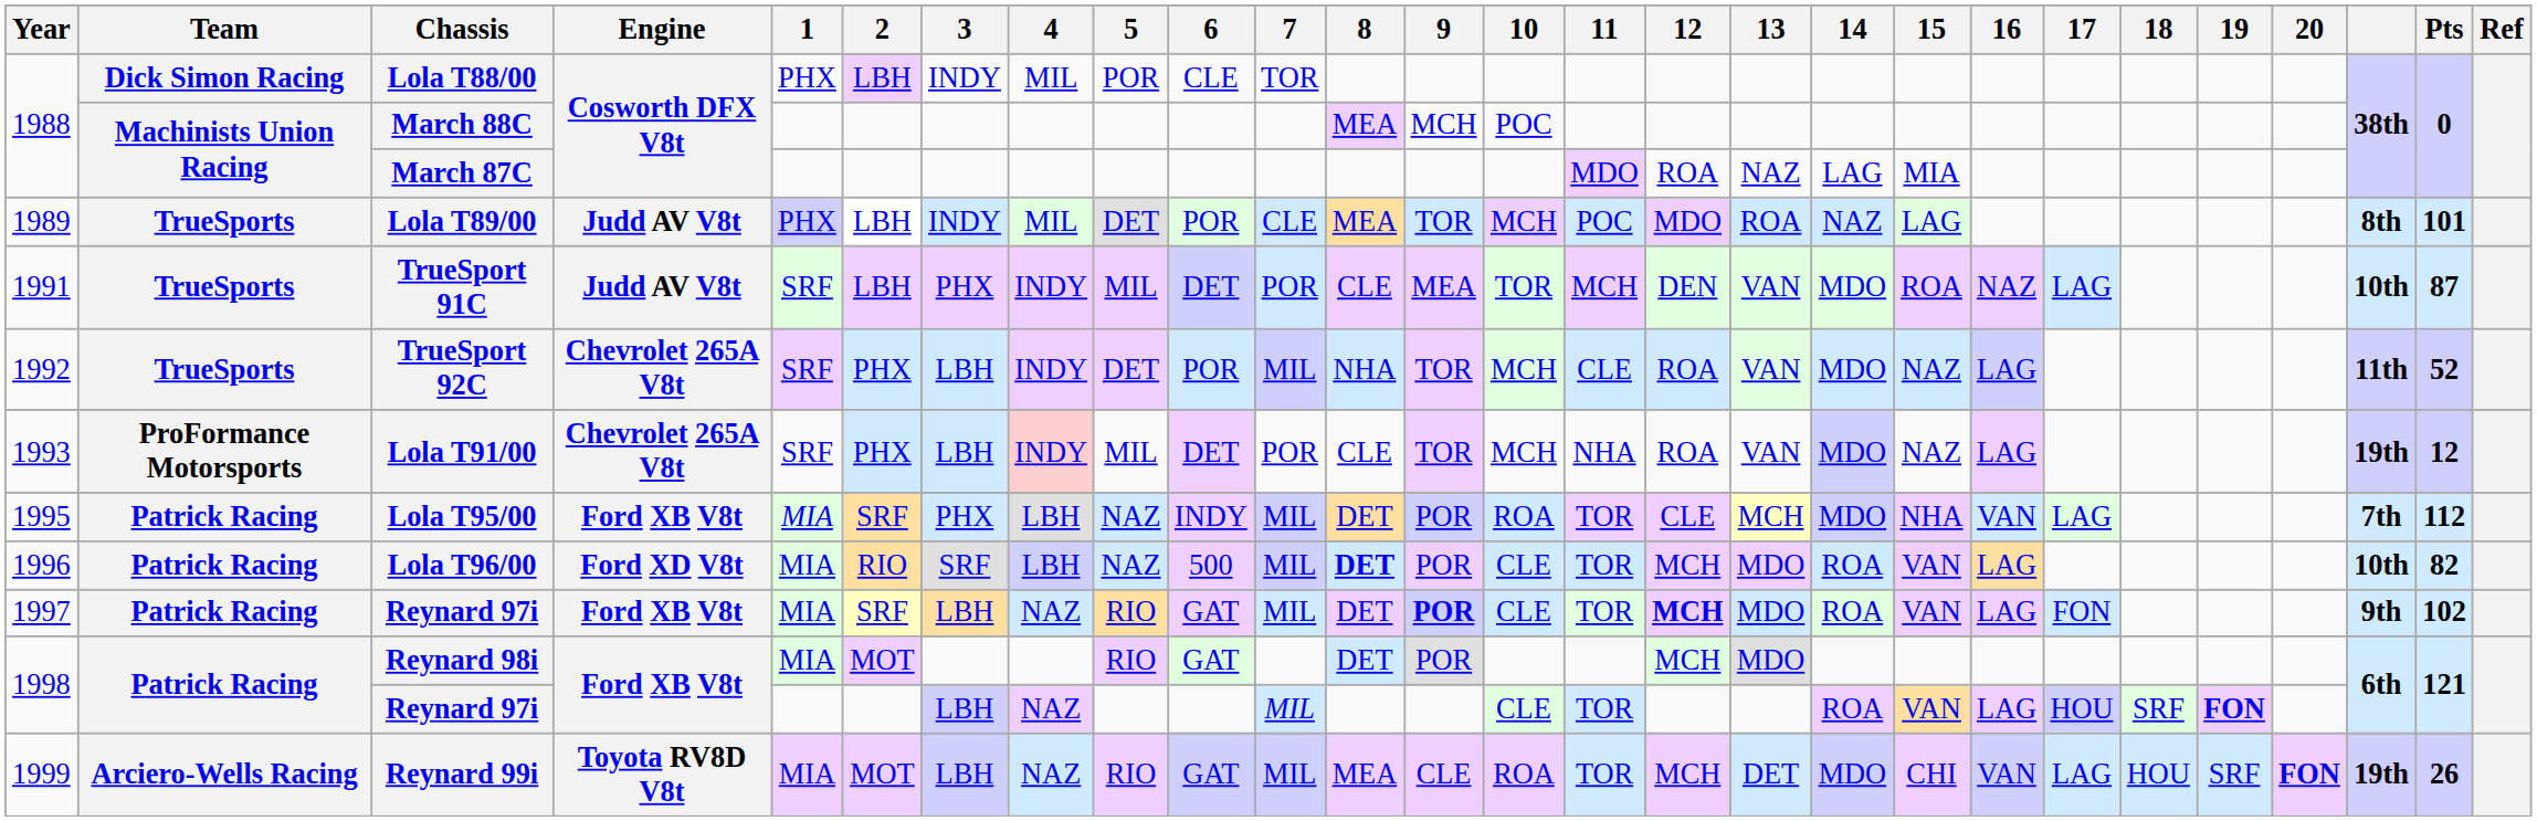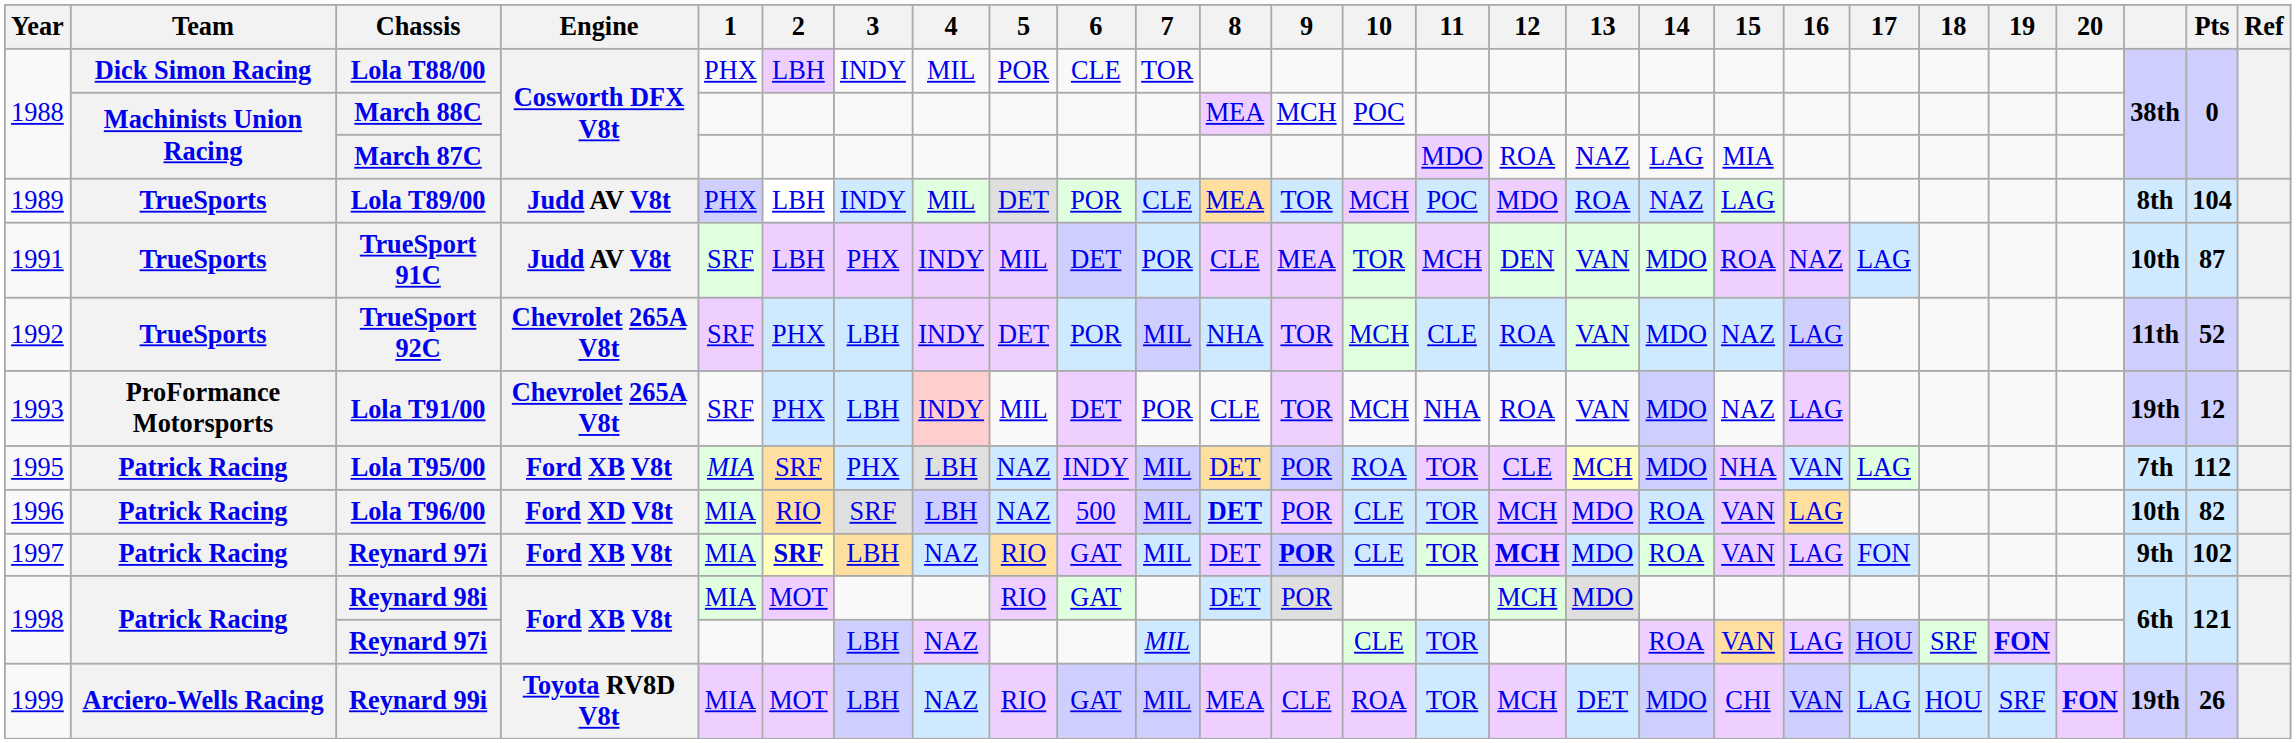 <table class="wikitable" style="text-align:center; font-size:90%">
 <tr>
 <th>Year</th>
 <th>Team</th>
 <th>Chassis</th>
 <th>Engine</th>
 <th>1</th>
 <th>2</th>
 <th>3</th>
 <th>4</th>
 <th>5</th>
 <th>6</th>
 <th>7</th>
 <th>8</th>
 <th>9</th>
 <th>10</th>
 <th>11</th>
 <th>12</th>
 <th>13</th>
 <th>14</th>
 <th>15</th>
 <th>16</th>
 <th>17</th>
 <th>18</th>
 <th>19</th>
 <th>20</th>
 <th></th>
 <th>Pts</th>
 <th>Ref</th>
 </tr>
 <tr>
 <td rowspan=3><a href='#'>1988</a></td>
 <th><a href='#'>Dick Simon Racing</a></th>
 <th><a href='#'>Lola T88/00</a></th>
 <th rowspan=3><a href='#'>Cosworth DFX</a> <a href='#'>V8</a><a href='#'>t</a></th>
 <td><a href='#'>PHX</a></td>
 <td style="background:#EFCFFF;"><a href='#'>LBH</a><br></td>
 <td><a href='#'>INDY</a></td>
 <td><a href='#'>MIL</a></td>
 <td><a href='#'>POR</a></td>
 <td><a href='#'>CLE</a></td>
 <td><a href='#'>TOR</a></td>
 <td></td>
 <td></td>
 <td></td>
 <td></td>
 <td></td>
 <td></td>
 <td></td>
 <td></td>
 <td></td>
 <td></td>
 <td></td>
 <td></td>
 <td></td>
 <th rowspan=3 style="background:#CFCFFF;">38th</th>
 <th rowspan=3 style="background:#CFCFFF;">0</th>
 <th rowspan=3></th>
 </tr>
 <tr>
 <th rowspan=2><a href='#'>Machinists Union Racing</a></th>
 <th><a href='#'>March 88C</a></th>
 <td></td>
 <td></td>
 <td></td>
 <td></td>
 <td></td>
 <td></td>
 <td></td>
 <td style="background:#EFCFFF;"><a href='#'>MEA</a><br></td>
 <td><a href='#'>MCH</a></td>
 <td><a href='#'>POC</a></td>
 <td></td>
 <td></td>
 <td></td>
 <td></td>
 <td></td>
 <td></td>
 <td></td>
 <td></td>
 <td></td>
 <td></td>
 </tr>
 <tr>
 <th><a href='#'>March 87C</a></th>
 <td></td>
 <td></td>
 <td></td>
 <td></td>
 <td></td>
 <td></td>
 <td></td>
 <td></td>
 <td></td>
 <td></td>
 <td style="background:#EFCFFF;"><a href='#'>MDO</a><br></td>
 <td><a href='#'>ROA</a></td>
 <td><a href='#'>NAZ</a></td>
 <td><a href='#'>LAG</a></td>
 <td><a href='#'>MIA</a></td>
 <td></td>
 <td></td>
 <td></td>
 <td></td>
 <td></td>
 </tr>
 <tr>
 <td><a href='#'>1989</a></td>
 <th><a href='#'>TrueSports</a></th>
 <th><a href='#'>Lola T89/00</a></th>
 <th><a href='#'>Judd</a> AV <a href='#'>V8</a><a href='#'>t</a></th>
 <td style="background:#CFCFFF;"><a href='#'>PHX</a><br></td>
 <td style="background:#FFFFFF;"><a href='#'>LBH</a><br></td>
 <td style="background:#CFEAFF;"><a href='#'>INDY</a><br></td>
 <td style="background:#DFFFDF;"><a href='#'>MIL</a><br></td>
 <td style="background:#DFDFDF;"><a href='#'>DET</a><br></td>
 <td style="background:#DFFFDF;"><a href='#'>POR</a><br></td>
 <td style="background:#CFEAFF;"><a href='#'>CLE</a><br></td>
 <td style="background:#FFDF9F;"><a href='#'>MEA</a><br></td>
 <td style="background:#CFEAFF;"><a href='#'>TOR</a><br></td>
 <td style="background:#EFCFFF;"><a href='#'>MCH</a><br></td>
 <td style="background:#CFEAFF;"><a href='#'>POC</a><br></td>
 <td style="background:#EFCFFF;"><a href='#'>MDO</a><br></td>
 <td style="background:#CFEAFF;"><a href='#'>ROA</a><br></td>
 <td style="background:#CFEAFF;"><a href='#'>NAZ</a><br></td>
 <td style="background:#DFFFDF;"><a href='#'>LAG</a><br></td>
 <td></td>
 <td></td>
 <td></td>
 <td></td>
 <td></td>
 <th style="background:#CFEAFF;">8th</th>
-<th style="background:#CFEAFF;">101</th>
+<th style="background:#CFEAFF;">104</th>
 <th></th>
 </tr>
 <tr>
 <td><a href='#'>1991</a></td>
 <th><a href='#'>TrueSports</a></th>
 <th><a href='#'>TrueSport 91C</a></th>
 <th><a href='#'>Judd</a> AV <a href='#'>V8</a><a href='#'>t</a></th>
 <td style="background:#DFFFDF;"><a href='#'>SRF</a><br></td>
 <td style="background:#EFCFFF;"><a href='#'>LBH</a><br></td>
 <td style="background:#EFCFFF;"><a href='#'>PHX</a><br></td>
 <td style="background:#EFCFFF;"><a href='#'>INDY</a><br></td>
 <td style="background:#EFCFFF;"><a href='#'>MIL</a><br></td>
 <td style="background:#CFCFFF;"><a href='#'>DET</a><br></td>
 <td style="background:#CFEAFF;"><a href='#'>POR</a><br></td>
 <td style="background:#EFCFFF;"><a href='#'>CLE</a><br></td>
 <td style="background:#EFCFFF;"><a href='#'>MEA</a><br></td>
 <td style="background:#DFFFDF;"><a href='#'>TOR</a><br></td>
 <td style="background:#EFCFFF;"><a href='#'>MCH</a><br></td>
 <td style="background:#DFFFDF;"><a href='#'>DEN</a><br></td>
 <td style="background:#DFFFDF;"><a href='#'>VAN</a><br></td>
 <td style="background:#DFFFDF;"><a href='#'>MDO</a><br></td>
 <td style="background:#EFCFFF;"><a href='#'>ROA</a><br></td>
 <td style="background:#EFCFFF;"><a href='#'>NAZ</a><br></td>
 <td style="background:#CFEAFF;"><a href='#'>LAG</a><br></td>
 <td></td>
 <td></td>
 <td></td>
 <th style="background:#CFEAFF;">10th</th>
 <th style="background:#CFEAFF;">87</th>
 <th></th>
 </tr>
 <tr>
 <td><a href='#'>1992</a></td>
 <th><a href='#'>TrueSports</a></th>
 <th><a href='#'>TrueSport 92C</a></th>
 <th><a href='#'>Chevrolet</a> <a href='#'>265A</a> <a href='#'>V8</a><a href='#'>t</a></th>
 <td style="background:#EFCFFF;"><a href='#'>SRF</a><br></td>
 <td style="background:#CFEAFF;"><a href='#'>PHX</a><br></td>
 <td style="background:#CFEAFF;"><a href='#'>LBH</a><br></td>
 <td style="background:#EFCFFF;"><a href='#'>INDY</a><br></td>
 <td style="background:#EFCFFF;"><a href='#'>DET</a><br></td>
 <td style="background:#CFEAFF;"><a href='#'>POR</a><br></td>
 <td style="background:#CFCFFF;"><a href='#'>MIL</a><br></td>
 <td style="background:#CFEAFF;"><a href='#'>NHA</a><br></td>
 <td style="background:#EFCFFF;"><a href='#'>TOR</a><br></td>
 <td style="background:#DFFFDF;"><a href='#'>MCH</a><br></td>
 <td style="background:#CFEAFF;"><a href='#'>CLE</a><br></td>
 <td style="background:#CFEAFF;"><a href='#'>ROA</a><br></td>
 <td style="background:#DFFFDF;"><a href='#'>VAN</a><br></td>
 <td style="background:#CFEAFF;"><a href='#'>MDO</a><br></td>
 <td style="background:#CFEAFF;"><a href='#'>NAZ</a><br></td>
 <td style="background:#CFCFFF;"><a href='#'>LAG</a><br></td>
 <td></td>
 <td></td>
 <td></td>
 <td></td>
 <th style="background:#CFCFFF;">11th</th>
 <th style="background:#CFCFFF;">52</th>
 <th></th>
 </tr>
 <tr>
 <td><a href='#'>1993</a></td>
 <th>ProFormance Motorsports</th>
 <th><a href='#'>Lola T91/00</a></th>
 <th><a href='#'>Chevrolet</a> <a href='#'>265A</a> <a href='#'>V8</a><a href='#'>t</a></th>
 <td><a href='#'>SRF</a></td>
 <td style="background:#CFEAFF;"><a href='#'>PHX</a><br></td>
 <td style="background:#CFEAFF;"><a href='#'>LBH</a><br></td>
 <td style="background:#FFCFCF;"><a href='#'>INDY</a><br></td>
 <td><a href='#'>MIL</a></td>
 <td style="background:#EFCFFF;"><a href='#'>DET</a><br></td>
 <td><a href='#'>POR</a></td>
 <td><a href='#'>CLE</a></td>
 <td style="background:#EFCFFF;"><a href='#'>TOR</a><br></td>
 <td><a href='#'>MCH</a></td>
 <td><a href='#'>NHA</a></td>
 <td><a href='#'>ROA</a></td>
 <td><a href='#'>VAN</a></td>
 <td style="background:#CFCFFF;"><a href='#'>MDO</a><br></td>
 <td><a href='#'>NAZ</a></td>
 <td style="background:#EFCFFF;"><a href='#'>LAG</a><br></td>
 <td></td>
 <td></td>
 <td></td>
 <td></td>
 <th style="background:#CFCFFF;">19th</th>
 <th style="background:#CFCFFF;">12</th>
 <th></th>
 </tr>
 <tr>
 <td><a href='#'>1995</a></td>
 <th><a href='#'>Patrick Racing</a></th>
 <th><a href='#'>Lola T95/00</a></th>
 <th><a href='#'>Ford</a> <a href='#'>XB</a> <a href='#'>V8</a><a href='#'>t</a></th>
 <td style="background:#DFFFDF;"><em><a href='#'>MIA</a></em><br></td>
 <td style="background:#FFDF9F;"><a href='#'>SRF</a><br></td>
 <td style="background:#CFEAFF;"><a href='#'>PHX</a><br></td>
 <td style="background:#DFDFDF;"><a href='#'>LBH</a><br></td>
 <td style="background:#CFEAFF;"><a href='#'>NAZ</a><br></td>
 <td style="background:#EFCFFF;"><a href='#'>INDY</a><br></td>
 <td style="background:#CFCFFF;"><a href='#'>MIL</a><br></td>
 <td style="background:#FFDF9F;"><a href='#'>DET</a><br></td>
 <td style="background:#CFCFFF;"><a href='#'>POR</a><br></td>
 <td style="background:#CFEAFF;"><a href='#'>ROA</a><br></td>
 <td style="background:#EFCFFF;"><a href='#'>TOR</a><br></td>
 <td style="background:#EFCFFF;"><a href='#'>CLE</a><br></td>
 <td style="background:#FFFFBF;"><a href='#'>MCH</a><br></td>
 <td style="background:#CFCFFF;"><a href='#'>MDO</a><br></td>
 <td style="background:#EFCFFF;"><a href='#'>NHA</a><br></td>
 <td style="background:#CFEAFF;"><a href='#'>VAN</a><br></td>
 <td style="background:#DFFFDF;"><a href='#'>LAG</a><br></td>
 <td></td>
 <td></td>
 <td></td>
 <th style="background:#CFEAFF;">7th</th>
 <th style="background:#CFEAFF;">112</th>
 <th></th>
 </tr>
 <tr>
 <td><a href='#'>1996</a></td>
 <th><a href='#'>Patrick Racing</a></th>
 <th><a href='#'>Lola T96/00</a></th>
 <th><a href='#'>Ford</a> <a href='#'>XD</a> <a href='#'>V8</a><a href='#'>t</a></th>
 <td style="background:#DFFFDF;"><a href='#'>MIA</a><br></td>
 <td style="background:#FFDF9F;"><a href='#'>RIO</a><br></td>
 <td style="background:#DFDFDF;"><a href='#'>SRF</a><br></td>
 <td style="background:#CFCFFF;"><a href='#'>LBH</a><br></td>
 <td style="background:#CFEAFF;"><a href='#'>NAZ</a><br></td>
 <td style="background:#EFCFFF;"><a href='#'>500</a><br></td>
 <td style="background:#CFCFFF;"><a href='#'>MIL</a><br></td>
 <td style="background:#CFEAFF;"><strong><a href='#'>DET</a></strong><br></td>
 <td style="background:#EFCFFF;"><a href='#'>POR</a><br></td>
 <td style="background:#CFEAFF;"><a href='#'>CLE</a><br></td>
 <td style="background:#CFEAFF;"><a href='#'>TOR</a><br></td>
 <td style="background:#EFCFFF;"><a href='#'>MCH</a><br></td>
 <td style="background:#EFCFFF;"><a href='#'>MDO</a><br></td>
 <td style="background:#CFEAFF;"><a href='#'>ROA</a><br></td>
 <td style="background:#EFCFFF;"><a href='#'>VAN</a><br></td>
 <td style="background:#FFDF9F;"><a href='#'>LAG</a><br></td>
 <td></td>
 <td></td>
 <td></td>
 <td></td>
 <th style="background:#CFEAFF;">10th</th>
 <th style="background:#CFEAFF;">82</th>
 <th></th>
 </tr>
 <tr>
 <td><a href='#'>1997</a></td>
 <th><a href='#'>Patrick Racing</a></th>
 <th><a href='#'>Reynard 97i</a></th>
 <th><a href='#'>Ford</a> <a href='#'>XB</a> <a href='#'>V8</a><a href='#'>t</a></th>
 <td style="background:#DFFFDF;"><a href='#'>MIA</a><br></td>
-<td style="background:#FFFFBF;"><a href='#'>SRF</a><br></td>
+<td style="background:#FFFFBF;"><strong><a href='#'>SRF</a><br></strong></td>
 <td style="background:#FFDF9F;"><a href='#'>LBH</a><br></td>
 <td style="background:#CFEAFF;"><a href='#'>NAZ</a><br></td>
 <td style="background:#FFDF9F;"><a href='#'>RIO</a><br></td>
 <td style="background:#EFCFFF;"><a href='#'>GAT</a><br></td>
 <td style="background:#CFEAFF;"><a href='#'>MIL</a><br></td>
 <td style="background:#EFCFFF;"><a href='#'>DET</a><br></td>
 <td style="background:#CFCFFF;"><strong><a href='#'>POR</a></strong><br></td>
 <td style="background:#CFEAFF;"><a href='#'>CLE</a><br></td>
 <td style="background:#DFFFDF;"><a href='#'>TOR</a><br></td>
 <td style="background:#EFCFFF;"><strong><a href='#'>MCH</a></strong><br></td>
 <td style="background:#CFEAFF;"><a href='#'>MDO</a><br></td>
 <td style="background:#DFFFDF;"><a href='#'>ROA</a><br></td>
 <td style="background:#EFCFFF;"><a href='#'>VAN</a><br></td>
 <td style="background:#EFCFFF;"><a href='#'>LAG</a><br></td>
 <td style="background:#CFEAFF;"><a href='#'>FON</a><br></td>
 <td></td>
 <td></td>
 <td></td>
 <th style="background:#CFEAFF;">9th</th>
 <th style="background:#CFEAFF;">102</th>
 <th></th>
 </tr>
 <tr>
 <td rowspan=2><a href='#'>1998</a></td>
 <th rowspan=2><a href='#'>Patrick Racing</a></th>
 <th><a href='#'>Reynard 98i</a></th>
 <th rowspan=2><a href='#'>Ford</a> <a href='#'>XB</a> <a href='#'>V8</a><a href='#'>t</a></th>
 <td style="background:#DFFFDF;"><a href='#'>MIA</a><br></td>
 <td style="background:#EFCFFF;"><a href='#'>MOT</a><br></td>
 <td></td>
 <td></td>
 <td style="background:#EFCFFF;"><a href='#'>RIO</a><br></td>
 <td style="background:#DFFFDF;"><a href='#'>GAT</a><br></td>
 <td></td>
 <td style="background:#CFEAFF;"><a href='#'>DET</a><br></td>
 <td style="background:#DFDFDF;"><a href='#'>POR</a><br></td>
 <td></td>
 <td></td>
 <td style="background:#DFFFDF;"><a href='#'>MCH</a><br></td>
 <td style="background:#DFDFDF;"><a href='#'>MDO</a><br></td>
 <td></td>
 <td></td>
 <td></td>
 <td></td>
 <td></td>
 <td></td>
 <td></td>
 <th rowspan=2 style="background:#CFEAFF;">6th</th>
 <th rowspan=2 style="background:#CFEAFF;">121</th>
 <th rowspan=2></th>
 </tr>
 <tr>
 <th><a href='#'>Reynard 97i</a></th>
 <td></td>
 <td></td>
 <td style="background:#CFCFFF;"><a href='#'>LBH</a><br></td>
 <td style="background:#EFCFFF;"><a href='#'>NAZ</a><br></td>
 <td></td>
 <td></td>
 <td style="background:#CFEAFF;"><em><a href='#'>MIL</a></em><br></td>
 <td></td>
 <td></td>
 <td style="background:#DFFFDF;"><a href='#'>CLE</a><br></td>
 <td style="background:#CFEAFF;"><a href='#'>TOR</a><br></td>
 <td></td>
 <td></td>
 <td style="background:#EFCFFF;"><a href='#'>ROA</a><br></td>
 <td style="background:#FFDF9F;"><a href='#'>VAN</a><br></td>
 <td style="background:#EFCFFF;"><a href='#'>LAG</a><br></td>
 <td style="background:#CFCFFF;"><a href='#'>HOU</a><br></td>
 <td style="background:#DFFFDF;"><a href='#'>SRF</a><br></td>
 <td style="background:#EFCFFF;"><strong><a href='#'>FON</a></strong><br></td>
 <td></td>
 </tr>
 <tr>
 <td><a href='#'>1999</a></td>
 <th><a href='#'>Arciero-Wells Racing</a></th>
 <th><a href='#'>Reynard 99i</a></th>
 <th><a href='#'>Toyota</a> RV8D <a href='#'>V8</a><a href='#'>t</a></th>
 <td style="background:#EFCFFF;"><a href='#'>MIA</a><br></td>
 <td style="background:#EFCFFF;"><a href='#'>MOT</a><br></td>
 <td style="background:#CFCFFF;"><a href='#'>LBH</a><br></td>
 <td style="background:#CFEAFF;"><a href='#'>NAZ</a><br></td>
 <td style="background:#EFCFFF;"><a href='#'>RIO</a><br></td>
 <td style="background:#CFCFFF;"><a href='#'>GAT</a><br></td>
 <td style="background:#CFCFFF;"><a href='#'>MIL</a><br></td>
 <td style="background:#EFCFFF;"><a href='#'>MEA</a><br></td>
 <td style="background:#EFCFFF;"><a href='#'>CLE</a><br></td>
 <td style="background:#EFCFFF;"><a href='#'>ROA</a><br></td>
 <td style="background:#CFEAFF;"><a href='#'>TOR</a><br></td>
 <td style="background:#EFCFFF;"><a href='#'>MCH</a><br></td>
 <td style="background:#CFEAFF;"><a href='#'>DET</a><br></td>
 <td style="background:#CFCFFF;"><a href='#'>MDO</a><br></td>
 <td style="background:#EFCFFF;"><a href='#'>CHI</a><br></td>
 <td style="background:#CFCFFF;"><a href='#'>VAN</a><br></td>
 <td style="background:#CFEAFF;"><a href='#'>LAG</a><br></td>
 <td style="background:#CFEAFF;"><a href='#'>HOU</a><br></td>
 <td style="background:#CFEAFF;"><a href='#'>SRF</a><br></td>
 <td style="background:#EFCFFF;"><strong><a href='#'>FON</a></strong><br></td>
 <th style="background:#CFCFFF;">19th</th>
 <th style="background:#CFCFFF;">26</th>
 <th></th>
 </tr>
 </table>
